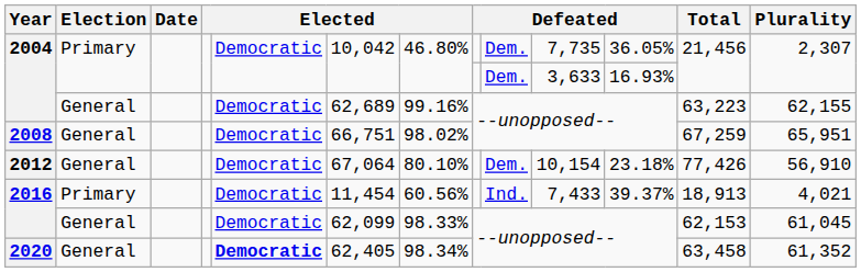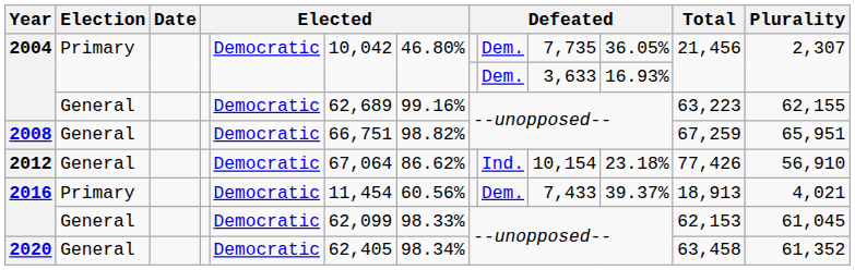 <table class=wikitable>
 <tr>
 <th>Year</th>
 <th>Election</th>
 <th>Date</th>
 <th ! colspan="4">Elected</th>
 <th ! colspan="4">Defeated</th>
 <th>Total</th>
 <th>Plurality</th>
 </tr>
 <tr>
 <th rowspan="3" valign="top">2004</th>
 <td rowspan="2" valign="top">Primary</td>
 <td rowspan="2" valign="top"></td>
 <td rowspan="2" valign="top"></td>
 <td rowspan="2" valign="top" ><a href='#'>Democratic</a></td>
 <td rowspan="2" valign="top" align="right">10,042</td>
 <td rowspan="2" valign="top" align="right">46.80%</td>
 <td valign="top"></td>
 <td valign="top" ><a href='#'>Dem.</a></td>
 <td valign="top" align="right">7,735</td>
 <td valign="top" align="right">36.05%</td>
 <td rowspan="2" valign="top" align="right">21,456</td>
 <td rowspan="2" valign="top" align="right">2,307</td>
 </tr>
 <tr>
 <td valign="top"></td>
 <td valign="top" ><a href='#'>Dem.</a></td>
 <td valign="top" align="right">3,633</td>
 <td valign="top" align="right">16.93%</td>
 </tr>
 <tr>
 <td valign="top">General</td>
 <td valign="top"></td>
 <td valign="top"></td>
 <td valign="top" ><a href='#'>Democratic</a></td>
 <td valign="top" align="right">62,689</td>
 <td valign="top" align="right">99.16%</td>
 <td rowspan="2" colspan="4"><em>--unopposed--</em></td>
 <td valign="top" align="right">63,223</td>
 <td valign="top" align="right">62,155</td>
 </tr>
 <tr>
 <th valign="top"><a href='#'>2008</a></th>
 <td valign="top">General</td>
 <td valign="top"></td>
 <td valign="top"></td>
 <td valign="top" ><a href='#'>Democratic</a></td>
 <td valign="top" align="right">66,751</td>
-<td valign="top" align="right">98.02%</td>
+<td valign="top" align="right">98.82%</td>
 <td valign="top" align="right">67,259</td>
 <td valign="top" align="right">65,951</td>
 </tr>
 <tr>
 <th valign="top">2012</th>
 <td valign="top">General</td>
 <td valign="top"></td>
 <td valign="top"></td>
 <td valign="top" ><a href='#'>Democratic</a></td>
 <td valign="top" align="right">67,064</td>
-<td valign="top" align="right">80.10%</td>
+<td valign="top" align="right">86.62%</td>
 <td valign="top"></td>
-<td valign="top" ><a href='#'>Dem.</a></td>
+<td valign="top" ><a href='#'>Ind.</a></td>
 <td valign="top" align="right">10,154</td>
 <td valign="top" align="right">23.18%</td>
 <td valign="top" align="right">77,426</td>
 <td valign="top" align="right">56,910</td>
 </tr>
 <tr>
 <th rowspan="2" valign="top"><a href='#'>2016</a></th>
 <td valign="top">Primary</td>
 <td valign="top"></td>
 <td valign="top"></td>
 <td valign="top" ><a href='#'>Democratic</a></td>
 <td valign="top" align="right">11,454</td>
 <td valign="top" align="right">60.56%</td>
 <td valign="top"></td>
-<td valign="top" ><a href='#'>Ind.</a></td>
+<td valign="top" ><a href='#'>Dem.</a></td>
 <td valign="top" align="right">7,433</td>
 <td valign="top" align="right">39.37%</td>
 <td valign="top" align="right">18,913</td>
 <td valign="top" align="right">4,021</td>
 </tr>
 <tr>
 <td valign="top">General</td>
 <td valign="top"></td>
 <td valign="top"></td>
 <td valign="top" ><a href='#'>Democratic</a></td>
 <td valign="top" align="right">62,099</td>
 <td valign="top" align="right">98.33%</td>
 <td rowspan="2" colspan="4"><em>--unopposed--</em></td>
 <td valign="top" align="right">62,153</td>
 <td valign="top" align="right">61,045</td>
 </tr>
 <tr>
 <th valign="top"><a href='#'>2020</a></th>
 <td valign="top">General</td>
 <td valign="top"></td>
 <td valign="top"></td>
-<td valign="top" ><strong><a href='#'>Democratic</a></strong></td>
+<td valign="top" ><a href='#'>Democratic</a></td>
 <td valign="top" align="right">62,405</td>
 <td valign="top" align="right">98.34%</td>
 <td valign="top" align="right">63,458</td>
 <td valign="top" align="right">61,352</td>
 </tr>
 </table>
